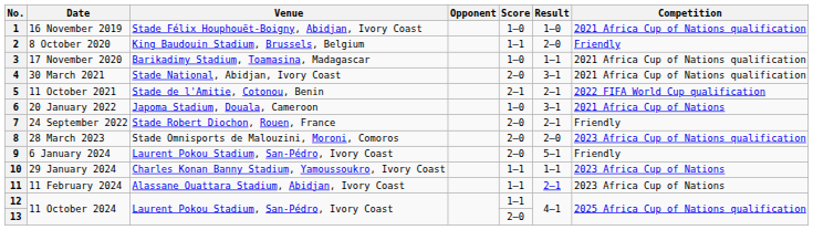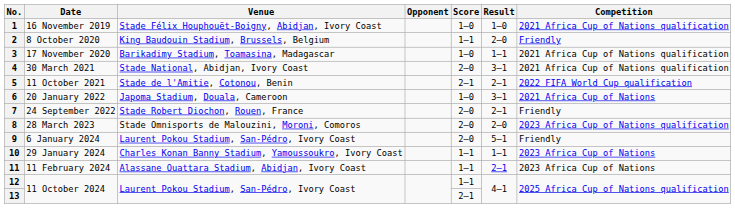 <table class="wikitable plainrowheaders sortable">
 <tr>
 <th scope=col>No.</th>
 <th scope=col>Date</th>
 <th scope=col>Venue</th>
 <th scope=col>Opponent</th>
 <th scope=col>Score</th>
 <th scope=col>Result</th>
 <th scope=col>Competition</th>
 </tr>
 <tr>
 <th scope=row style=text-align:center>1</th>
 <td>16 November 2019</td>
 <td><a href='#'>Stade Félix Houphouët-Boigny</a>, <a href='#'>Abidjan</a>, Ivory Coast</td>
 <td></td>
 <td align=center>1–0</td>
 <td align=center>1–0</td>
 <td><a href='#'>2021 Africa Cup of Nations qualification</a></td>
 </tr>
 <tr>
 <th scope=row style=text-align:center>2</th>
 <td>8 October 2020</td>
 <td><a href='#'>King Baudouin Stadium</a>, <a href='#'>Brussels</a>, Belgium</td>
 <td></td>
 <td align=center>1–1</td>
 <td align=center>2–0</td>
 <td><a href='#'>Friendly</a></td>
 </tr>
 <tr>
 <th scope=row style=text-align:center>3</th>
 <td>17 November 2020</td>
 <td><a href='#'>Barikadimy Stadium</a>, <a href='#'>Toamasina</a>, Madagascar</td>
 <td></td>
 <td align=center>1–0</td>
 <td align=center>1–1</td>
 <td>2021 Africa Cup of Nations qualification</td>
 </tr>
 <tr>
 <th scope=row style=text-align:center>4</th>
 <td>30 March 2021</td>
 <td><a href='#'>Stade National</a>, Abidjan, Ivory Coast</td>
 <td></td>
 <td align=center>2–0</td>
 <td align=center>3–1</td>
 <td>2021 Africa Cup of Nations qualification</td>
 </tr>
 <tr>
 <th scope=row style=text-align:center>5</th>
 <td>11 October 2021</td>
 <td><a href='#'>Stade de l'Amitie</a>, <a href='#'>Cotonou</a>, Benin</td>
 <td></td>
 <td align=center>2–1</td>
 <td align=center>2–1</td>
 <td><a href='#'>2022 FIFA World Cup qualification</a></td>
 </tr>
 <tr>
 <th scope=row style=text-align:center>6</th>
 <td>20 January 2022</td>
 <td><a href='#'>Japoma Stadium</a>, <a href='#'>Douala</a>, Cameroon</td>
 <td></td>
 <td align=center>1–0</td>
 <td align=center>3–1</td>
 <td><a href='#'>2021 Africa Cup of Nations</a></td>
 </tr>
 <tr>
 <th scope=row style=text-align:center>7</th>
 <td>24 September 2022</td>
 <td><a href='#'>Stade Robert Diochon</a>, <a href='#'>Rouen</a>, France</td>
 <td></td>
 <td align=center>2–0</td>
 <td align=center>2–1</td>
 <td>Friendly</td>
 </tr>
 <tr>
 <th scope=row style=text-align:center>8</th>
 <td>28 March 2023</td>
 <td>Stade Omnisports de Malouzini, <a href='#'>Moroni</a>, Comoros</td>
 <td></td>
 <td align=center>2–0</td>
 <td align=center>2–0</td>
 <td><a href='#'>2023 Africa Cup of Nations qualification</a></td>
 </tr>
 <tr>
 <th scope=row style=text-align:center>9</th>
 <td>6 January 2024</td>
 <td><a href='#'>Laurent Pokou Stadium</a>, <a href='#'>San-Pédro</a>, Ivory Coast</td>
 <td></td>
 <td align=center>2–0</td>
 <td align=center>5–1</td>
 <td>Friendly</td>
 </tr>
 <tr>
 <th scope=row style=text-align:center>10</th>
 <td>29 January 2024</td>
 <td><a href='#'>Charles Konan Banny Stadium</a>, <a href='#'>Yamoussoukro</a>, Ivory Coast</td>
 <td></td>
 <td align=center>1–1</td>
 <td align=center>1–1 </td>
 <td><a href='#'>2023 Africa Cup of Nations</a></td>
 </tr>
 <tr>
 <th scope=row style=text-align:center>11</th>
 <td>11 February 2024</td>
 <td><a href='#'>Alassane Ouattara Stadium</a>, <a href='#'>Abidjan</a>, Ivory Coast</td>
 <td></td>
 <td align=center>1–1</td>
 <td align=center><a href='#'>2–1</a></td>
 <td>2023 Africa Cup of Nations</td>
 </tr>
 <tr>
 <th scope=row style=text-align:center>12</th>
 <td rowspan="2">11 October 2024</td>
 <td rowspan="2"><a href='#'>Laurent Pokou Stadium</a>, <a href='#'>San-Pédro</a>, Ivory Coast</td>
 <td rowspan="2"></td>
 <td align=center>1–1</td>
 <td align=center rowspan="2">4–1</td>
 <td rowspan="2"><a href='#'>2025 Africa Cup of Nations qualification</a></td>
 </tr>
 <tr>
 <th scope=row style=text-align:center>13</th>
-<td align=center>2–0</td>
+<td align=center>2–1</td>
 </tr>
 </table>
